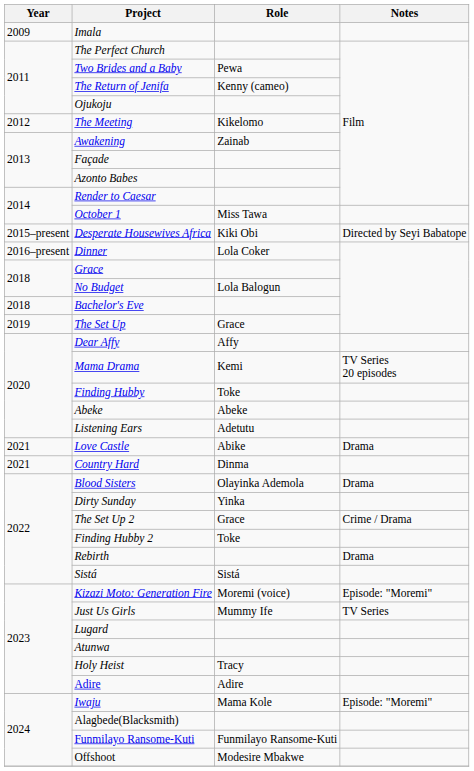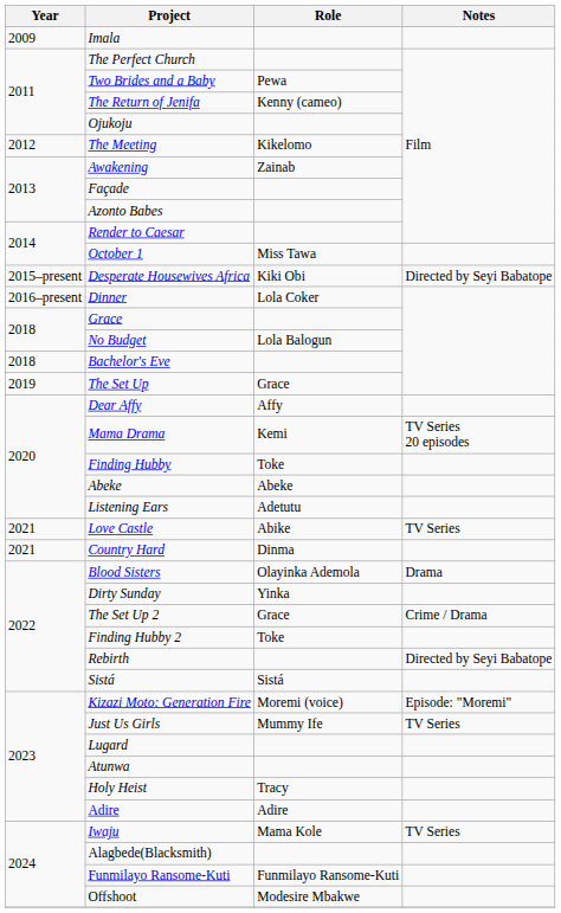 <table class="wikitable sortable">
 <tr>
 <th>Year</th>
 <th>Project</th>
 <th>Role</th>
 <th>Notes</th>
 </tr>
 <tr>
 <td>2009</td>
 <td><em>Imala</em></td>
 <td></td>
 <td></td>
 </tr>
 <tr>
 <td rowspan=4>2011</td>
 <td><em>The Perfect Church</em></td>
 <td></td>
 <td rowspan=9>Film</td>
 </tr>
 <tr>
 <td><em><a href='#'>Two Brides and a Baby</a></em></td>
 <td>Pewa</td>
 </tr>
 <tr>
 <td><em><a href='#'>The Return of Jenifa</a></em></td>
 <td>Kenny (cameo)</td>
 </tr>
 <tr>
 <td><em>Ojukoju</em></td>
 <td></td>
 </tr>
 <tr>
 <td>2012</td>
 <td><em><a href='#'>The Meeting</a></em></td>
 <td>Kikelomo</td>
 </tr>
 <tr>
 <td rowspan=3>2013</td>
 <td><em><a href='#'>Awakening</a></em></td>
 <td>Zainab</td>
 </tr>
 <tr>
 <td><em>Façade</em></td>
 <td></td>
 </tr>
 <tr>
 <td><em>Azonto Babes</em></td>
 <td></td>
 </tr>
 <tr>
 <td rowspan=2>2014</td>
 <td><em><a href='#'>Render to Caesar</a></em></td>
 <td></td>
 </tr>
 <tr>
 <td><em><a href='#'>October 1</a></em></td>
 <td>Miss Tawa</td>
 </tr>
 <tr>
 <td>2015–present</td>
 <td><em><a href='#'>Desperate Housewives Africa</a></em></td>
 <td>Kiki Obi</td>
 <td>Directed by Seyi Babatope</td>
 </tr>
 <tr>
 <td>2016–present</td>
 <td><em><a href='#'>Dinner</a></em></td>
 <td>Lola Coker</td>
 </tr>
 <tr>
 <td rowspan=2>2018</td>
 <td><em><a href='#'>Grace</a></em></td>
 <td></td>
 </tr>
 <tr>
 <td><em><a href='#'>No Budget</a></em></td>
 <td>Lola Balogun</td>
 </tr>
 <tr>
 <td>2018</td>
 <td><em><a href='#'>Bachelor's Eve</a></em></td>
 <td></td>
 </tr>
 <tr>
 <td>2019</td>
 <td><em><a href='#'>The Set Up</a></em></td>
 <td>Grace</td>
 </tr>
 <tr>
 <td rowspan="5">2020</td>
 <td><em><a href='#'>Dear Affy</a></em></td>
 <td>Affy</td>
 <td></td>
 </tr>
 <tr>
 <td><a href='#'><em>Mama Drama</em></a></td>
 <td>Kemi</td>
 <td>TV Series<br>20 episodes</td>
 </tr>
 <tr>
 <td><em><a href='#'>Finding Hubby</a></em></td>
 <td>Toke</td>
 <td></td>
 </tr>
 <tr>
 <td><em>Abeke</em></td>
 <td>Abeke</td>
 <td></td>
 </tr>
 <tr>
 <td><em>Listening Ears</em></td>
 <td>Adetutu</td>
 </tr>
 <tr>
 <td>2021</td>
 <td><em><a href='#'>Love Castle</a></em></td>
 <td>Abike</td>
-<td>Drama</td>
+<td>TV Series</td>
 </tr>
 <tr>
 <td>2021</td>
 <td><em><a href='#'>Country Hard</a></em></td>
 <td>Dinma</td>
 <td></td>
 </tr>
 <tr>
 <td rowspan=6>2022</td>
 <td><em><a href='#'>Blood Sisters</a></em></td>
 <td>Olayinka Ademola</td>
 <td>Drama</td>
 </tr>
 <tr>
 <td><em>Dirty Sunday</em></td>
 <td>Yinka</td>
 <td></td>
 </tr>
 <tr>
 <td><em>The Set Up 2</em></td>
 <td>Grace</td>
 <td>Crime / Drama</td>
 </tr>
 <tr>
 <td><em>Finding Hubby 2</em></td>
 <td>Toke</td>
 <td></td>
 </tr>
 <tr>
 <td><em>Rebirth</em></td>
 <td></td>
-<td>Drama</td>
+<td>Directed by Seyi Babatope</td>
 </tr>
 <tr>
 <td><em>Sistá</em></td>
 <td>Sistá</td>
 <td></td>
 </tr>
 <tr>
 <td rowspan=6>2023</td>
 <td><em><a href='#'>Kizazi Moto: Generation Fire</a></em></td>
 <td>Moremi (voice)</td>
 <td>Episode: "Moremi"</td>
 </tr>
 <tr>
 <td><em>Just Us Girls</em></td>
 <td>Mummy Ife</td>
 <td>TV Series</td>
 </tr>
 <tr>
 <td><em>Lugard</em></td>
 <td></td>
 <td></td>
 </tr>
 <tr>
 <td><em>Atunwa</em></td>
 <td></td>
 <td></td>
 </tr>
 <tr>
 <td><em>Holy Heist</em></td>
 <td>Tracy</td>
 <td></td>
 </tr>
 <tr>
 <td><a href='#'>Adire</a></td>
 <td>Adire</td>
 <td></td>
 </tr>
 <tr>
 <td rowspan=4>2024</td>
 <td><em><a href='#'>Iwaju</a></em></td>
 <td>Mama Kole</td>
-<td>Episode: "Moremi"</td>
+<td>TV Series</td>
 </tr>
 <tr>
 <td>Alagbede(Blacksmith)<em></td>
 <td></td>
 <td></td>
 </tr>
 <tr>
 <td></em><a href='#'>Funmilayo Ransome-Kuti</a><em></td>
 <td>Funmilayo Ransome-Kuti</td>
 <td></td>
 </tr>
 <tr>
 <td></em>Offshoot<em></td>
 <td>Modesire Mbakwe</td>
 <td></td>
 </tr>
 <tr>
 </tr>
 </table>
